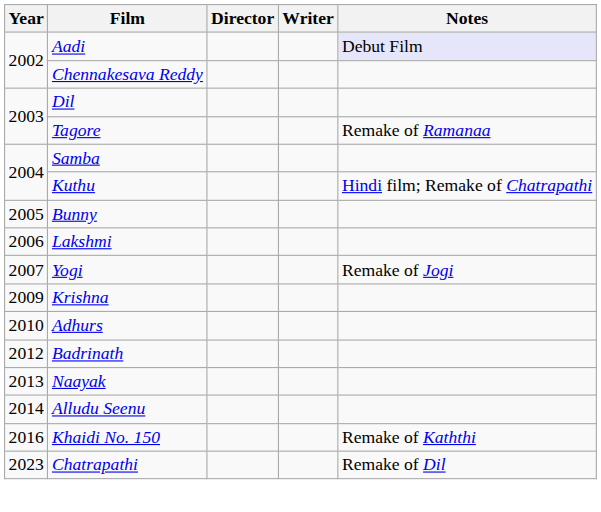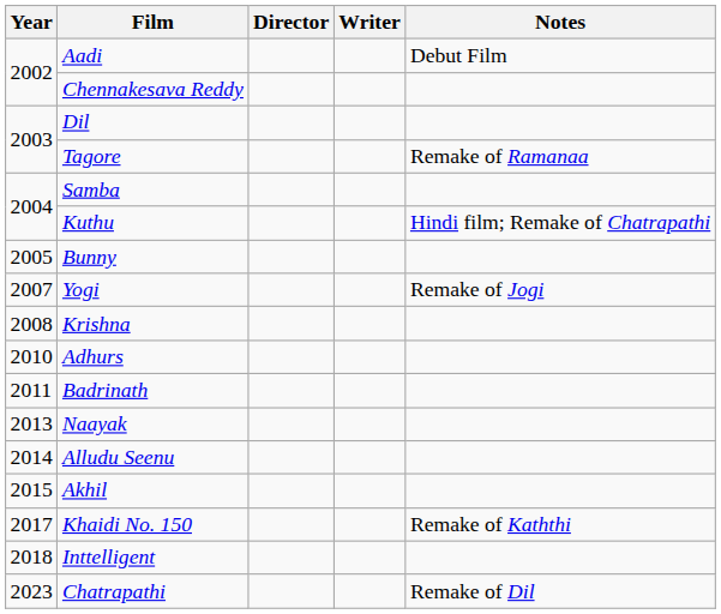 <table class="wikitable sortable plainrowheaders">
 <tr>
 <th scope="col">Year</th>
 <th scope="col">Film</th>
 <th scope="col">Director</th>
 <th scope="col">Writer</th>
 <th scope="col" class="unsortable">Notes</th>
 </tr>
 <tr>
 <td rowspan="2">2002</td>
 <td><em><a href='#'>Aadi</a></em></td>
 <td></td>
 <td></td>
-<td style="background: lavender;">Debut Film</td>
+<td>Debut Film</td>
 </tr>
 <tr>
 <td><em><a href='#'>Chennakesava Reddy</a></em></td>
 <td></td>
 <td></td>
 <td></td>
 </tr>
 <tr>
 <td rowspan="2">2003</td>
 <td><em><a href='#'>Dil</a></em></td>
 <td></td>
 <td></td>
 <td></td>
 </tr>
 <tr>
 <td><em><a href='#'>Tagore</a></em></td>
 <td></td>
 <td></td>
 <td>Remake of <em><a href='#'>Ramanaa</a></em></td>
 </tr>
 <tr>
 <td rowspan="2">2004</td>
 <td><em><a href='#'>Samba</a></em></td>
 <td></td>
 <td></td>
 <td></td>
 </tr>
 <tr>
 <td><em><a href='#'>Kuthu</a></em></td>
 <td></td>
 <td></td>
 <td><a href='#'>Hindi</a> film; Remake of <em><a href='#'>Chatrapathi</a></em> </td>
 </tr>
 <tr>
 <td>2005</td>
 <td><em><a href='#'>Bunny</a></em></td>
 <td></td>
 <td></td>
 <td></td>
 </tr>
 <tr>
-<td>2006</td>
-<td><em><a href='#'>Lakshmi</a></em></td>
-<td></td>
-<td></td>
-<td></td>
-</tr>
-<tr>
 <td>2007</td>
 <td><em><a href='#'>Yogi</a></em></td>
 <td></td>
 <td></td>
 <td>Remake of <em><a href='#'>Jogi</a></em></td>
 </tr>
 <tr>
-<td>2009</td>
+<td>2008</td>
 <td><em><a href='#'>Krishna</a></em></td>
 <td></td>
 <td></td>
 <td></td>
 </tr>
 <tr>
 <td>2010</td>
 <td><em><a href='#'>Adhurs</a></em></td>
 <td></td>
 <td></td>
 <td></td>
 </tr>
 <tr>
-<td>2012</td>
+<td>2011</td>
 <td><em><a href='#'>Badrinath</a></em></td>
 <td></td>
 <td></td>
 <td></td>
 </tr>
 <tr>
 <td>2013</td>
 <td><em><a href='#'>Naayak</a></em></td>
 <td></td>
 <td></td>
 <td></td>
 </tr>
 <tr>
 <td>2014</td>
 <td><em><a href='#'>Alludu Seenu</a></em></td>
 <td></td>
 <td></td>
 <td></td>
 </tr>
 <tr>
-<td>2016</td>
+<td>2015</td>
+<td><em><a href='#'>Akhil</a></em></td>
+<td></td>
+<td></td>
+<td></td>
+</tr>
+<tr>
+<td>2017</td>
 <td><em><a href='#'>Khaidi No. 150</a></em></td>
 <td></td>
 <td></td>
 <td>Remake of <em><a href='#'>Kaththi</a></em></td>
+</tr>
+<tr>
+<td>2018</td>
+<td><em><a href='#'>Inttelligent</a></em></td>
+<td></td>
+<td></td>
+<td></td>
 </tr>
 <tr>
 <td>2023</td>
 <td><em><a href='#'>Chatrapathi</a></em></td>
 <td></td>
 <td></td>
 <td>Remake of <em><a href='#'>Dil</a></em></td>
 </tr>
 </table>
